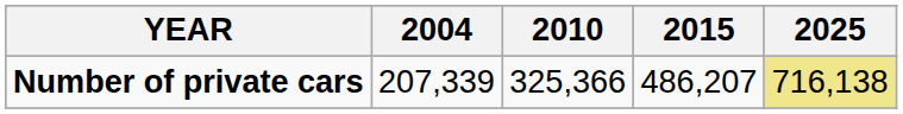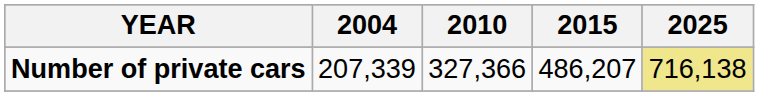 <table class="wikitable">
 <tr>
 <th>YEAR</th>
 <th>2004</th>
 <th>2010</th>
 <th>2015</th>
 <th>2025</th>
 </tr>
 <tr>
 <td><strong>Number of private cars</strong></td>
 <td>207,339</td>
-<td>325,366</td>
+<td>327,366</td>
 <td>486,207</td>
 <td style="background: khaki;">716,138</td>
 </tr>
 </table>
